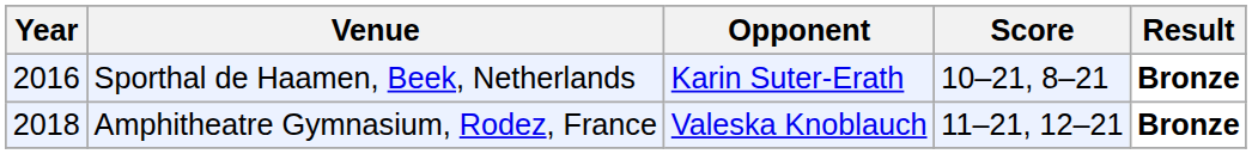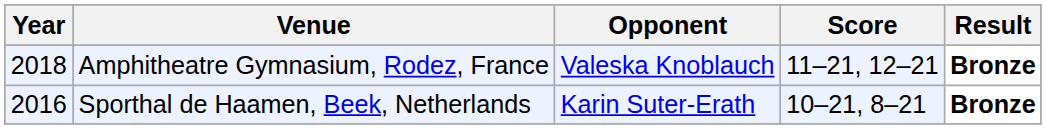 <table class="sortable wikitable" style="font-size: 90%;">
 <tr>
 <th>Year</th>
 <th>Venue</th>
 <th>Opponent</th>
 <th>Score</th>
 <th>Result</th>
 </tr>
 <tr style="background:#ECF2FF">
+<td align="center">2018</td>
+<td align="left">Amphitheatre Gymnasium, <a href='#'>Rodez</a>, France</td>
+<td align="left"> <a href='#'>Valeska Knoblauch</a></td>
+<td align="left">11–21, 12–21</td>
+<td style="text-align:left; background:white"> <strong>Bronze</strong></td>
+</tr>
+<tr style="background:#ECF2FF">
 <td align="center">2016</td>
 <td align="left">Sporthal de Haamen, <a href='#'>Beek</a>, Netherlands</td>
 <td align="left"> <a href='#'>Karin Suter-Erath</a></td>
 <td align="left">10–21, 8–21</td>
 <td style="text-align:left; background:white"> <strong>Bronze</strong></td>
 </tr>
-<tr style="background:#ECF2FF">
-<td align="center">2018</td>
-<td align="left">Amphitheatre Gymnasium, <a href='#'>Rodez</a>, France</td>
-<td align="left"> <a href='#'>Valeska Knoblauch</a></td>
-<td align="left">11–21, 12–21</td>
-<td style="text-align:left; background:white"> <strong>Bronze</strong></td>
-</tr>
 </table>
